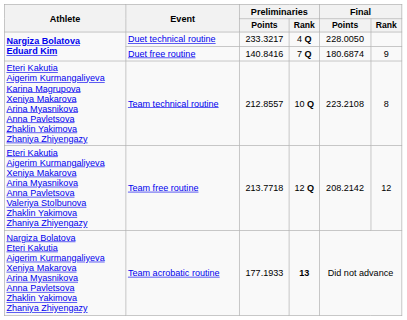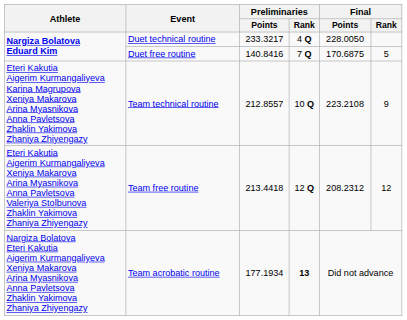 <table class="wikitable" style="text-align:center; font-size:90%; width:50%;">
 <tr>
 <th rowspan="2">Athlete</th>
 <th rowspan="2">Event</th>
 <th colspan="2">Preliminaries</th>
 <th colspan="2">Final</th>
 </tr>
 <tr style="font-size:95%">
 <th>Points</th>
 <th>Rank</th>
 <th>Points</th>
 <th>Rank</th>
 </tr>
 <tr>
 <td align=left rowspan=2><strong><a href='#'>Nargiza Bolatova</a><br><a href='#'>Eduard Kim</a></strong></td>
 <td align=left><a href='#'>Duet technical routine</a></td>
 <td>233.3217</td>
 <td>4 <strong>Q</strong></td>
 <td>228.0050</td>
 <td></td>
 </tr>
 <tr>
 <td align=left><a href='#'>Duet free routine</a></td>
 <td>140.8416</td>
 <td>7 <strong>Q</strong></td>
-<td>180.6874</td>
-<td>9</td>
+<td>170.6875</td>
+<td>5</td>
 </tr>
 <tr>
 <td align=left><a href='#'>Eteri Kakutia</a><br><a href='#'>Aigerim Kurmangaliyeva</a><br><a href='#'>Karina Magrupova</a><br><a href='#'>Xeniya Makarova</a><br><a href='#'>Arina Myasnikova</a><br><a href='#'>Anna Pavletsova</a><br><a href='#'>Zhaklin Yakimova</a><br><a href='#'>Zhaniya Zhiyengazy</a></td>
 <td align=left><a href='#'>Team technical routine</a></td>
 <td>212.8557</td>
 <td>10 <strong>Q</strong></td>
 <td>223.2108</td>
-<td>8</td>
+<td>9</td>
 </tr>
 <tr>
 <td align=left><a href='#'>Eteri Kakutia</a><br><a href='#'>Aigerim Kurmangaliyeva</a><br><a href='#'>Xeniya Makarova</a><br><a href='#'>Arina Myasnikova</a><br><a href='#'>Anna Pavletsova</a><br><a href='#'>Valeriya Stolbunova</a><br><a href='#'>Zhaklin Yakimova</a><br><a href='#'>Zhaniya Zhiyengazy</a></td>
 <td align=left><a href='#'>Team free routine</a></td>
-<td>213.7718</td>
+<td>213.4418</td>
 <td>12 <strong>Q</strong></td>
-<td>208.2142</td>
+<td>208.2312</td>
 <td>12</td>
 </tr>
 <tr>
 <td align=left><a href='#'>Nargiza Bolatova</a> <br><a href='#'>Eteri Kakutia</a><br><a href='#'>Aigerim Kurmangaliyeva</a><br><a href='#'>Xeniya Makarova</a><br><a href='#'>Arina Myasnikova</a><br><a href='#'>Anna Pavletsova</a><br><a href='#'>Zhaklin Yakimova</a><br><a href='#'>Zhaniya Zhiyengazy</a></td>
 <td align=left><a href='#'>Team acrobatic routine</a></td>
-<td>177.1933</td>
+<td>177.1934</td>
 <td><strong>13</strong></td>
 <td colspan=2>Did not advance</td>
 </tr>
 </table>
